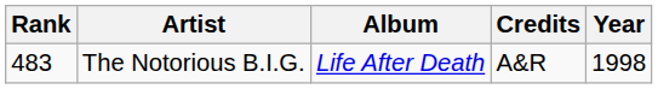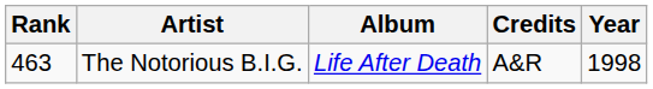 <table class="wikitable">
 <tr>
 <th>Rank</th>
 <th>Artist</th>
 <th>Album</th>
 <th>Credits</th>
 <th>Year</th>
 </tr>
 <tr>
-<td>483</td>
+<td>463</td>
 <td>The Notorious B.I.G.</td>
 <td><em><a href='#'>Life After Death</a></em></td>
 <td>A&R</td>
 <td>1998</td>
 </tr>
 </table>
